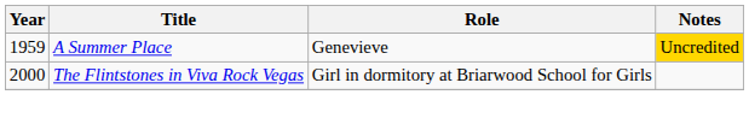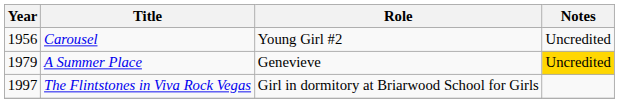 <table class="wikitable sortable">
 <tr>
 <th>Year</th>
 <th>Title</th>
 <th>Role</th>
 <th class="unsortable">Notes</th>
 </tr>
 <tr>
-<td>1959</td>
+<td>1956</td>
+<td><em><a href='#'>Carousel</a></em></td>
+<td>Young Girl #2</td>
+<td>Uncredited</td>
+</tr>
+<tr>
+<td>1979</td>
 <td><em><a href='#'>A Summer Place</a></em></td>
 <td>Genevieve</td>
 <td style="background: gold;">Uncredited</td>
 </tr>
 <tr>
-<td>2000</td>
+<td>1997</td>
 <td><em><a href='#'>The Flintstones in Viva Rock Vegas</a></em></td>
 <td>Girl in dormitory at Briarwood School for Girls</td>
 <td></td>
 </tr>
 <tr>
 </tr>
 </table>
